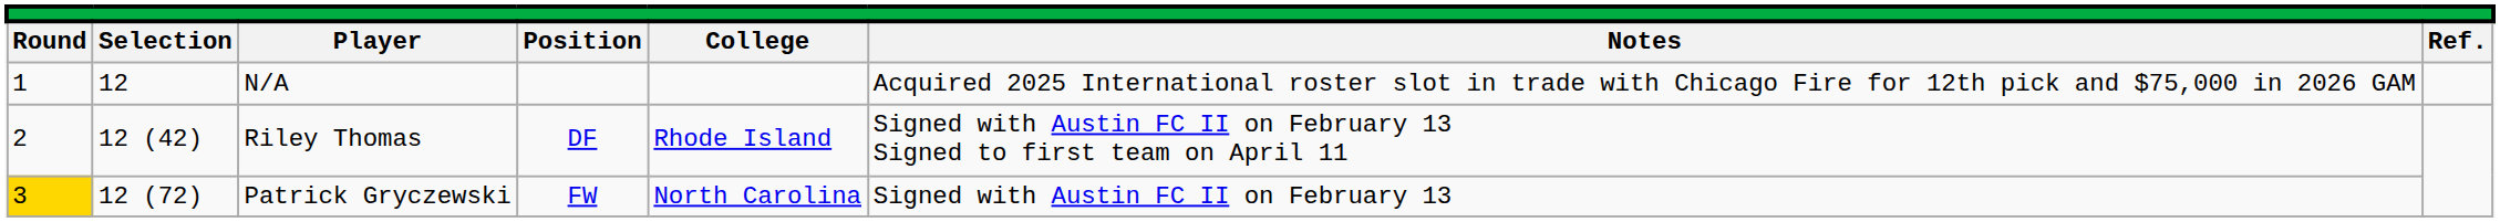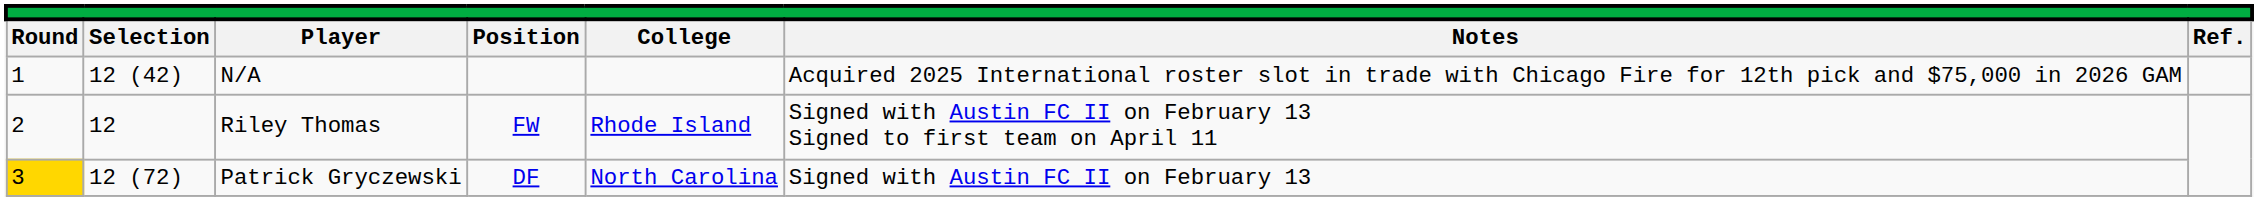 <table class="wikitable sortable" style="text-align:center; font-size:90%; text-align:left;">
 <tr style="border-spacing: 2px; border: 2px solid black;">
 <td colspan="7" bgcolor="#00AE42" color="#000000" border="#000000" align="center"><strong></strong></td>
 </tr>
 <tr>
 <th>Round</th>
 <th>Selection</th>
 <th>Player</th>
 <th>Position</th>
 <th>College</th>
 <th>Notes</th>
 <th>Ref.</th>
 </tr>
 <tr>
 <td>1</td>
-<td>12</td>
+<td>12 (42)</td>
 <td>N/A</td>
 <td align="center"></td>
 <td></td>
 <td>Acquired 2025 International roster slot in trade with Chicago Fire for 12th pick and $75,000 in 2026 GAM</td>
 <td></td>
 </tr>
 <tr>
 <td>2</td>
-<td>12 (42)</td>
+<td>12</td>
 <td> Riley Thomas</td>
-<td align="center"><a href='#'>DF</a></td>
+<td align="center"><a href='#'>FW</a></td>
 <td><a href='#'>Rhode Island</a></td>
 <td>Signed with <a href='#'>Austin FC II</a> on February 13<br>Signed to first team on April 11</td>
 <td rowspan=2></td>
 </tr>
 <tr>
 <td style="background: gold;">3</td>
 <td>12 (72)</td>
 <td> Patrick Gryczewski</td>
-<td align="center"><a href='#'>FW</a></td>
+<td align="center"><a href='#'>DF</a></td>
 <td><a href='#'>North Carolina</a></td>
 <td>Signed with <a href='#'>Austin FC II</a> on February 13</td>
 </tr>
 </table>
